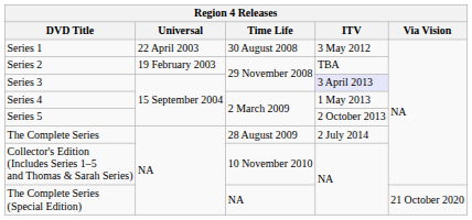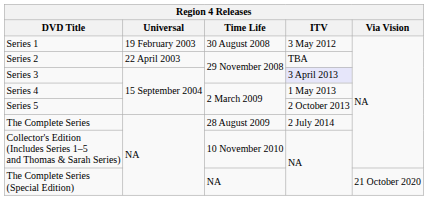 <table class="wikitable">
 <tr>
 <th colspan="5">Region 4 Releases</th>
 </tr>
 <tr>
 <th>DVD Title</th>
 <th>Universal</th>
 <th>Time Life</th>
 <th>ITV</th>
 <th>Via Vision</th>
 </tr>
 <tr>
 <td>Series 1</td>
-<td>22 April 2003</td>
+<td>19 February 2003</td>
 <td>30 August 2008</td>
 <td>3 May 2012</td>
 <td rowspan="7">NA</td>
 </tr>
 <tr>
 <td>Series 2</td>
-<td>19 February 2003</td>
+<td>22 April 2003</td>
 <td rowspan="2">29 November 2008</td>
 <td>TBA</td>
 </tr>
 <tr>
 <td>Series 3</td>
 <td rowspan="3">15 September 2004</td>
 <td style="background: lavender;">3 April 2013</td>
 </tr>
 <tr>
 <td>Series 4</td>
 <td rowspan="2">2 March 2009</td>
 <td>1 May 2013</td>
 </tr>
 <tr>
 <td>Series 5</td>
 <td>2 October 2013</td>
 </tr>
 <tr>
 <td>The Complete Series</td>
 <td rowspan="3">NA</td>
 <td>28 August 2009</td>
 <td>2 July 2014</td>
 </tr>
 <tr>
 <td>Collector's Edition<br>(Includes Series 1–5<br>and Thomas & Sarah Series)</td>
 <td>10 November 2010</td>
 <td rowspan="2">NA</td>
 </tr>
 <tr>
 <td>The Complete Series<br>(Special Edition)</td>
 <td>NA</td>
 <td>21 October 2020</td>
 </tr>
 </table>
